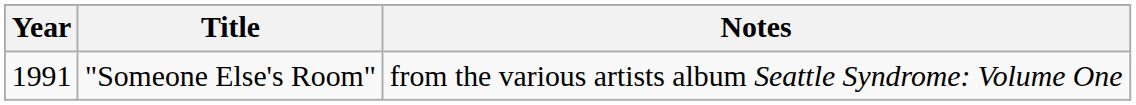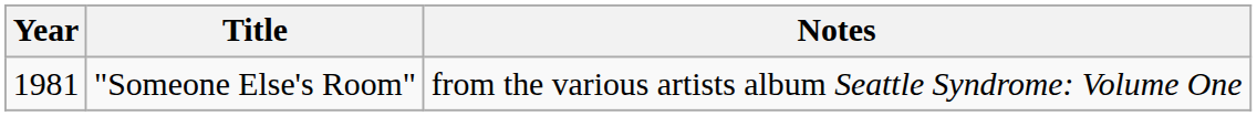 <table class="wikitable">
 <tr>
 <th>Year</th>
 <th>Title</th>
 <th>Notes</th>
 </tr>
 <tr>
-<td>1991</td>
+<td>1981</td>
 <td>"Someone Else's Room"</td>
 <td>from the various artists album <em>Seattle Syndrome: Volume One</em></td>
 </tr>
 </table>
